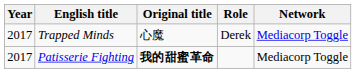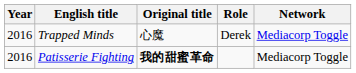 <table class="wikitable sortable">
 <tr>
 <th>Year</th>
 <th>English title</th>
 <th>Original title</th>
 <th>Role</th>
 <th>Network</th>
 </tr>
 <tr>
-<td>2017</td>
+<td>2016</td>
 <td><em>Trapped Minds</em></td>
 <td>心魔</td>
 <td>Derek</td>
 <td><a href='#'>Mediacorp Toggle</a></td>
 </tr>
 <tr>
-<td>2017</td>
+<td>2016</td>
 <td><em><a href='#'>Patisserie Fighting</a></em></td>
 <td><strong>我的甜蜜革命</strong></td>
 <td></td>
 <td>Mediacorp Toggle</td>
 </tr>
 </table>
